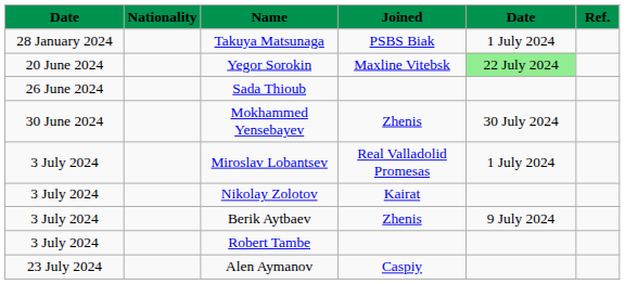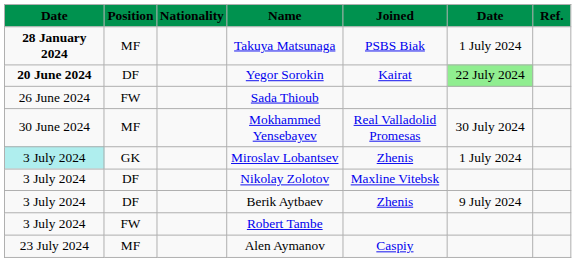 <table class="wikitable"  style="text-align:center; font-size:90%; ">
 <tr>
 <th style="background:#00924F; color:black; width:200px;">Date</th>
+<th style="background:#00924F; color:black; width:50px;">Position</th>
 <th style="background:#00924F; color:black; width:50px;">Nationality</th>
 <th style="background:#00924F; color:black; width:200px;">Name</th>
 <th style="background:#00924F; color:black; width:200px;">Joined</th>
 <th style="background:#00924F; color:black; width:200px;">Date</th>
 <th style="background:#00924F; color:black; width:50px;">Ref.</th>
 </tr>
 <tr>
-<td>28 January 2024</td>
+<td><strong>28 January 2024</strong></td>
+<td>MF</td>
 <td></td>
 <td><a href='#'>Takuya Matsunaga</a></td>
 <td><a href='#'>PSBS Biak</a></td>
 <td>1 July 2024</td>
 <td></td>
 </tr>
 <tr>
-<td>20 June 2024</td>
+<td><strong>20 June 2024</strong></td>
+<td>DF</td>
 <td></td>
 <td><a href='#'>Yegor Sorokin</a></td>
-<td><a href='#'>Maxline Vitebsk</a></td>
+<td><a href='#'>Kairat</a></td>
 <td style="background: lightgreen;">22 July 2024</td>
 <td></td>
 </tr>
 <tr>
 <td>26 June 2024</td>
+<td>FW</td>
 <td></td>
 <td><a href='#'>Sada Thioub</a></td>
 <td></td>
 <td></td>
 <td></td>
 </tr>
 <tr>
 <td>30 June 2024</td>
+<td>MF</td>
 <td></td>
 <td><a href='#'>Mokhammed Yensebayev</a></td>
-<td><a href='#'>Zhenis</a></td>
+<td><a href='#'>Real Valladolid Promesas</a></td>
 <td>30 July 2024</td>
 <td></td>
 </tr>
 <tr>
-<td>3 July 2024</td>
+<td style="background: paleturquoise;">3 July 2024</td>
+<td>GK</td>
 <td></td>
 <td><a href='#'>Miroslav Lobantsev</a></td>
-<td><a href='#'>Real Valladolid Promesas</a></td>
+<td><a href='#'>Zhenis</a></td>
 <td>1 July 2024</td>
 <td></td>
 </tr>
 <tr>
 <td>3 July 2024</td>
+<td>DF</td>
 <td></td>
 <td><a href='#'>Nikolay Zolotov</a></td>
-<td><a href='#'>Kairat</a></td>
+<td><a href='#'>Maxline Vitebsk</a></td>
 <td></td>
 <td></td>
 </tr>
 <tr>
 <td>3 July 2024</td>
+<td>DF</td>
 <td></td>
 <td>Berik Aytbaev</td>
 <td><a href='#'>Zhenis</a></td>
 <td>9 July 2024</td>
 <td></td>
 </tr>
 <tr>
 <td>3 July 2024</td>
+<td>FW</td>
 <td></td>
 <td><a href='#'>Robert Tambe</a></td>
 <td></td>
 <td></td>
 <td></td>
 </tr>
 <tr>
 <td>23 July 2024</td>
+<td>MF</td>
 <td></td>
 <td>Alen Aymanov</td>
 <td><a href='#'>Caspiy</a></td>
 <td></td>
 <td></td>
 </tr>
 </table>
